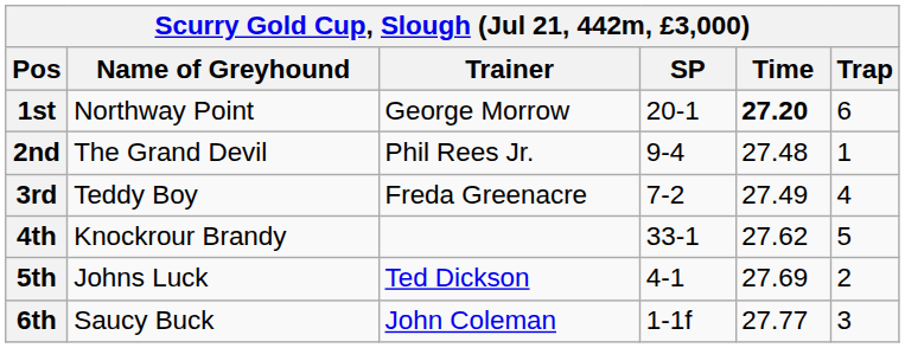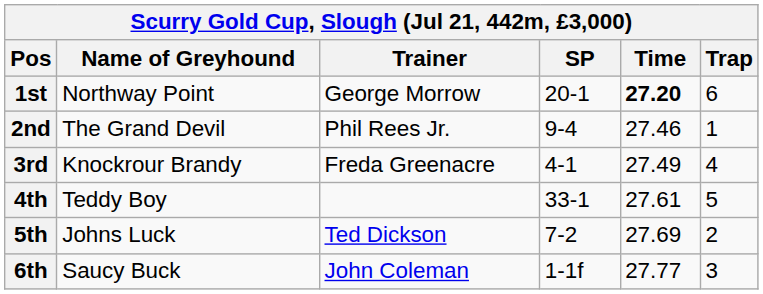 <table class="wikitable">
 <tr>
 <th colspan="6"><a href='#'>Scurry Gold Cup</a>, <a href='#'>Slough</a> (Jul 21, 442m, £3,000)</th>
 </tr>
 <tr>
 <th width=30>Pos</th>
 <th width=180>Name of Greyhound</th>
 <th width=150>Trainer</th>
 <th width=50>SP</th>
 <th width=50>Time</th>
 <th width=30>Trap</th>
 </tr>
 <tr>
 <th>1st</th>
 <td>Northway Point</td>
 <td>George Morrow</td>
 <td>20-1</td>
 <td><strong>27.20</strong></td>
 <td>6</td>
 </tr>
 <tr>
 <th>2nd</th>
 <td>The Grand Devil</td>
 <td>Phil Rees Jr.</td>
 <td>9-4</td>
-<td>27.48</td>
+<td>27.46</td>
 <td>1</td>
 </tr>
 <tr>
 <th>3rd</th>
-<td>Teddy Boy</td>
+<td>Knockrour Brandy</td>
 <td>Freda Greenacre</td>
-<td>7-2</td>
+<td>4-1</td>
 <td>27.49</td>
 <td>4</td>
 </tr>
 <tr>
 <th>4th</th>
-<td>Knockrour Brandy</td>
+<td>Teddy Boy</td>
 <td></td>
 <td>33-1</td>
-<td>27.62</td>
+<td>27.61</td>
 <td>5</td>
 </tr>
 <tr>
 <th>5th</th>
 <td>Johns Luck</td>
 <td><a href='#'>Ted Dickson</a></td>
-<td>4-1</td>
+<td>7-2</td>
 <td>27.69</td>
 <td>2</td>
 </tr>
 <tr>
 <th>6th</th>
 <td>Saucy Buck</td>
 <td><a href='#'>John Coleman</a></td>
 <td>1-1f</td>
 <td>27.77</td>
 <td>3</td>
 </tr>
 </table>
